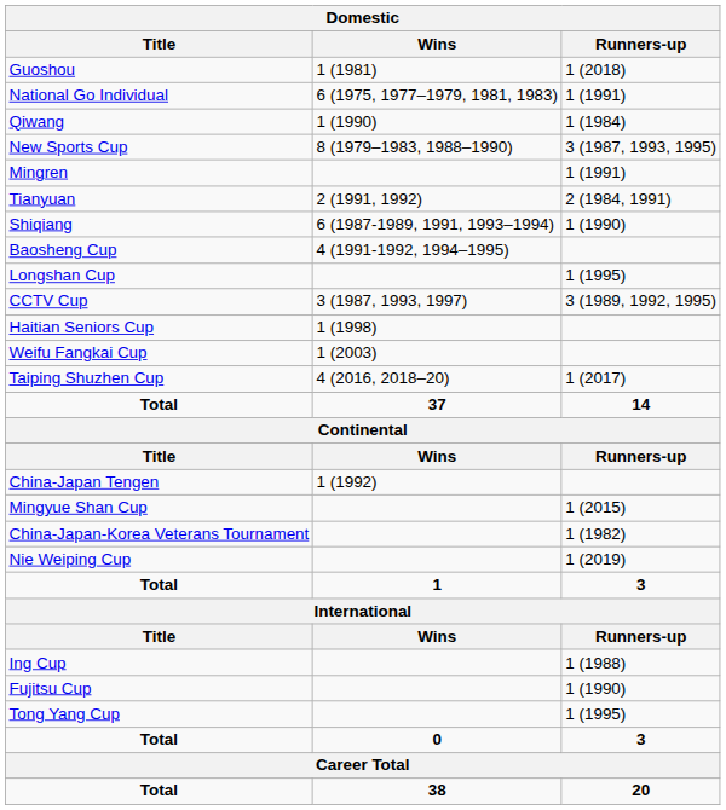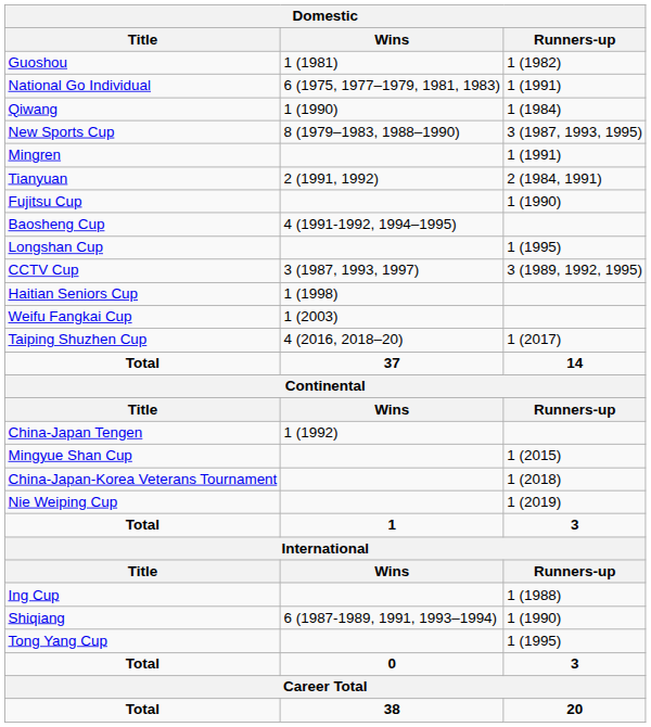 <table class="wikitable">
 <tr>
 <th colspan=3>Domestic</th>
 </tr>
 <tr>
 <th>Title</th>
 <th>Wins</th>
 <th>Runners-up</th>
 </tr>
 <tr>
 <td><a href='#'>Guoshou</a></td>
 <td>1 (1981)</td>
-<td>1 (2018)</td>
+<td>1 (1982)</td>
 </tr>
 <tr>
 <td><a href='#'>National Go Individual</a></td>
 <td>6 (1975, 1977–1979, 1981, 1983)</td>
 <td>1 (1991)</td>
 </tr>
 <tr>
 <td><a href='#'>Qiwang</a></td>
 <td>1 (1990)</td>
 <td>1 (1984)</td>
 </tr>
 <tr>
 <td><a href='#'>New Sports Cup</a></td>
 <td>8 (1979–1983, 1988–1990)</td>
 <td>3 (1987, 1993, 1995)</td>
 </tr>
 <tr>
 <td><a href='#'>Mingren</a></td>
 <td></td>
 <td>1 (1991)</td>
 </tr>
 <tr>
 <td><a href='#'>Tianyuan</a></td>
 <td>2 (1991, 1992)</td>
 <td>2 (1984, 1991)</td>
 </tr>
 <tr>
-<td><a href='#'>Shiqiang</a></td>
-<td>6 (1987-1989, 1991, 1993–1994)</td>
+<td><a href='#'>Fujitsu Cup</a></td>
+<td></td>
 <td>1 (1990)</td>
 </tr>
 <tr>
 <td><a href='#'>Baosheng Cup</a></td>
 <td>4 (1991-1992, 1994–1995)</td>
 <td></td>
 </tr>
 <tr>
 <td><a href='#'>Longshan Cup</a></td>
 <td></td>
 <td>1 (1995)</td>
 </tr>
 <tr>
 <td><a href='#'>CCTV Cup</a></td>
 <td>3 (1987, 1993, 1997)</td>
 <td>3 (1989, 1992, 1995)</td>
 </tr>
 <tr>
 <td><a href='#'>Haitian Seniors Cup</a></td>
 <td>1 (1998)</td>
 <td></td>
 </tr>
 <tr>
 <td><a href='#'>Weifu Fangkai Cup</a></td>
 <td>1 (2003)</td>
 <td></td>
 </tr>
 <tr>
 <td><a href='#'>Taiping Shuzhen Cup</a></td>
 <td>4 (2016, 2018–20)</td>
 <td>1 (2017)</td>
 </tr>
 <tr align="center">
 <td><strong>Total</strong></td>
 <td><strong>37</strong></td>
 <td><strong>14</strong></td>
 </tr>
 <tr>
 <th colspan=3>Continental</th>
 </tr>
 <tr>
 <th>Title</th>
 <th>Wins</th>
 <th>Runners-up</th>
 </tr>
 <tr>
 <td><a href='#'>China-Japan Tengen</a></td>
 <td>1 (1992)</td>
 <td></td>
 </tr>
 <tr>
 <td><a href='#'>Mingyue Shan Cup</a></td>
 <td></td>
 <td>1 (2015)</td>
 </tr>
 <tr>
 <td><a href='#'>China-Japan-Korea Veterans Tournament</a></td>
 <td></td>
-<td>1 (1982)</td>
+<td>1 (2018)</td>
 </tr>
 <tr>
 <td><a href='#'>Nie Weiping Cup</a></td>
 <td></td>
 <td>1 (2019)</td>
 </tr>
 <tr align="center">
 <td><strong>Total</strong></td>
 <td><strong>1</strong></td>
 <td><strong>3</strong></td>
 </tr>
 <tr>
 <th colspan=3>International</th>
 </tr>
 <tr>
 <th>Title</th>
 <th>Wins</th>
 <th>Runners-up</th>
 </tr>
 <tr>
 <td><a href='#'>Ing Cup</a></td>
 <td></td>
 <td>1 (1988)</td>
 </tr>
 <tr>
-<td><a href='#'>Fujitsu Cup</a></td>
-<td></td>
+<td><a href='#'>Shiqiang</a></td>
+<td>6 (1987-1989, 1991, 1993–1994)</td>
 <td>1 (1990)</td>
 </tr>
 <tr>
 <td><a href='#'>Tong Yang Cup</a></td>
 <td></td>
 <td>1 (1995)</td>
 </tr>
 <tr align="center">
 <td><strong>Total</strong></td>
 <td><strong>0</strong></td>
 <td><strong>3</strong></td>
 </tr>
 <tr>
 <th colspan=3>Career Total</th>
 </tr>
 <tr align="center">
 <td><strong>Total</strong></td>
 <td><strong>38</strong></td>
 <td><strong>20</strong></td>
 </tr>
 </table>
